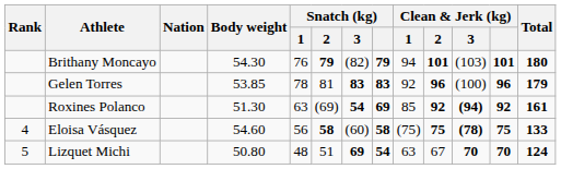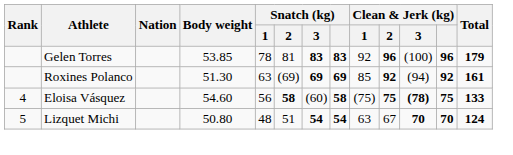 <table class="sortable wikitable" style="text-align:center">
 <tr>
 <th rowspan="2">Rank</th>
 <th rowspan="2">Athlete</th>
 <th rowspan="2">Nation</th>
 <th rowspan=2>Body weight</th>
 <th colspan=4>Snatch (kg)</th>
 <th colspan=4>Clean & Jerk (kg)</th>
 <th rowspan=2>Total</th>
 </tr>
 <tr>
 <th>1</th>
 <th>2</th>
 <th>3</th>
 <th></th>
 <th>1</th>
 <th>2</th>
 <th>3</th>
 <th></th>
-</tr>
-<tr>
-<td></td>
-<td align="left">Brithany Moncayo</td>
-<td align="left"></td>
-<td>54.30</td>
-<td>76</td>
-<td><strong>79</strong></td>
-<td>(82)</td>
-<td><strong>79</strong></td>
-<td>94</td>
-<td><strong>101</strong></td>
-<td>(103)</td>
-<td><strong>101</strong></td>
-<td><strong>180</strong></td>
 </tr>
 <tr>
 <td></td>
 <td align="left">Gelen Torres</td>
 <td align="left"></td>
 <td>53.85</td>
 <td>78</td>
 <td>81</td>
 <td><strong>83</strong></td>
 <td><strong>83</strong></td>
 <td>92</td>
 <td><strong>96</strong></td>
 <td>(100)</td>
 <td><strong>96</strong></td>
 <td><strong>179</strong></td>
 </tr>
 <tr>
 <td></td>
 <td align="left">Roxines Polanco</td>
 <td align="left"></td>
 <td>51.30</td>
 <td>63</td>
 <td>(69)</td>
-<td><strong>54</strong></td>
+<td><strong>69</strong></td>
 <td><strong>69</strong></td>
 <td>85</td>
 <td><strong>92</strong></td>
-<td><strong>(94)</strong></td>
+<td>(94)</td>
 <td><strong>92</strong></td>
 <td><strong>161</strong></td>
 </tr>
 <tr>
 <td>4</td>
 <td align="left">Eloisa Vásquez</td>
 <td align="left"></td>
 <td>54.60</td>
 <td>56</td>
 <td><strong>58</strong></td>
 <td>(60)</td>
 <td><strong>58</strong></td>
 <td>(75)</td>
 <td><strong>75</strong></td>
 <td><strong>(78)</strong></td>
 <td><strong>75</strong></td>
 <td><strong>133</strong></td>
 </tr>
 <tr>
 <td>5</td>
 <td align="left">Lizquet Michi</td>
 <td align="left"></td>
 <td>50.80</td>
 <td>48</td>
 <td>51</td>
-<td><strong>69</strong></td>
+<td><strong>54</strong></td>
 <td><strong>54</strong></td>
 <td>63</td>
 <td>67</td>
 <td><strong>70</strong></td>
 <td><strong>70</strong></td>
 <td><strong>124</strong></td>
 </tr>
 </table>
